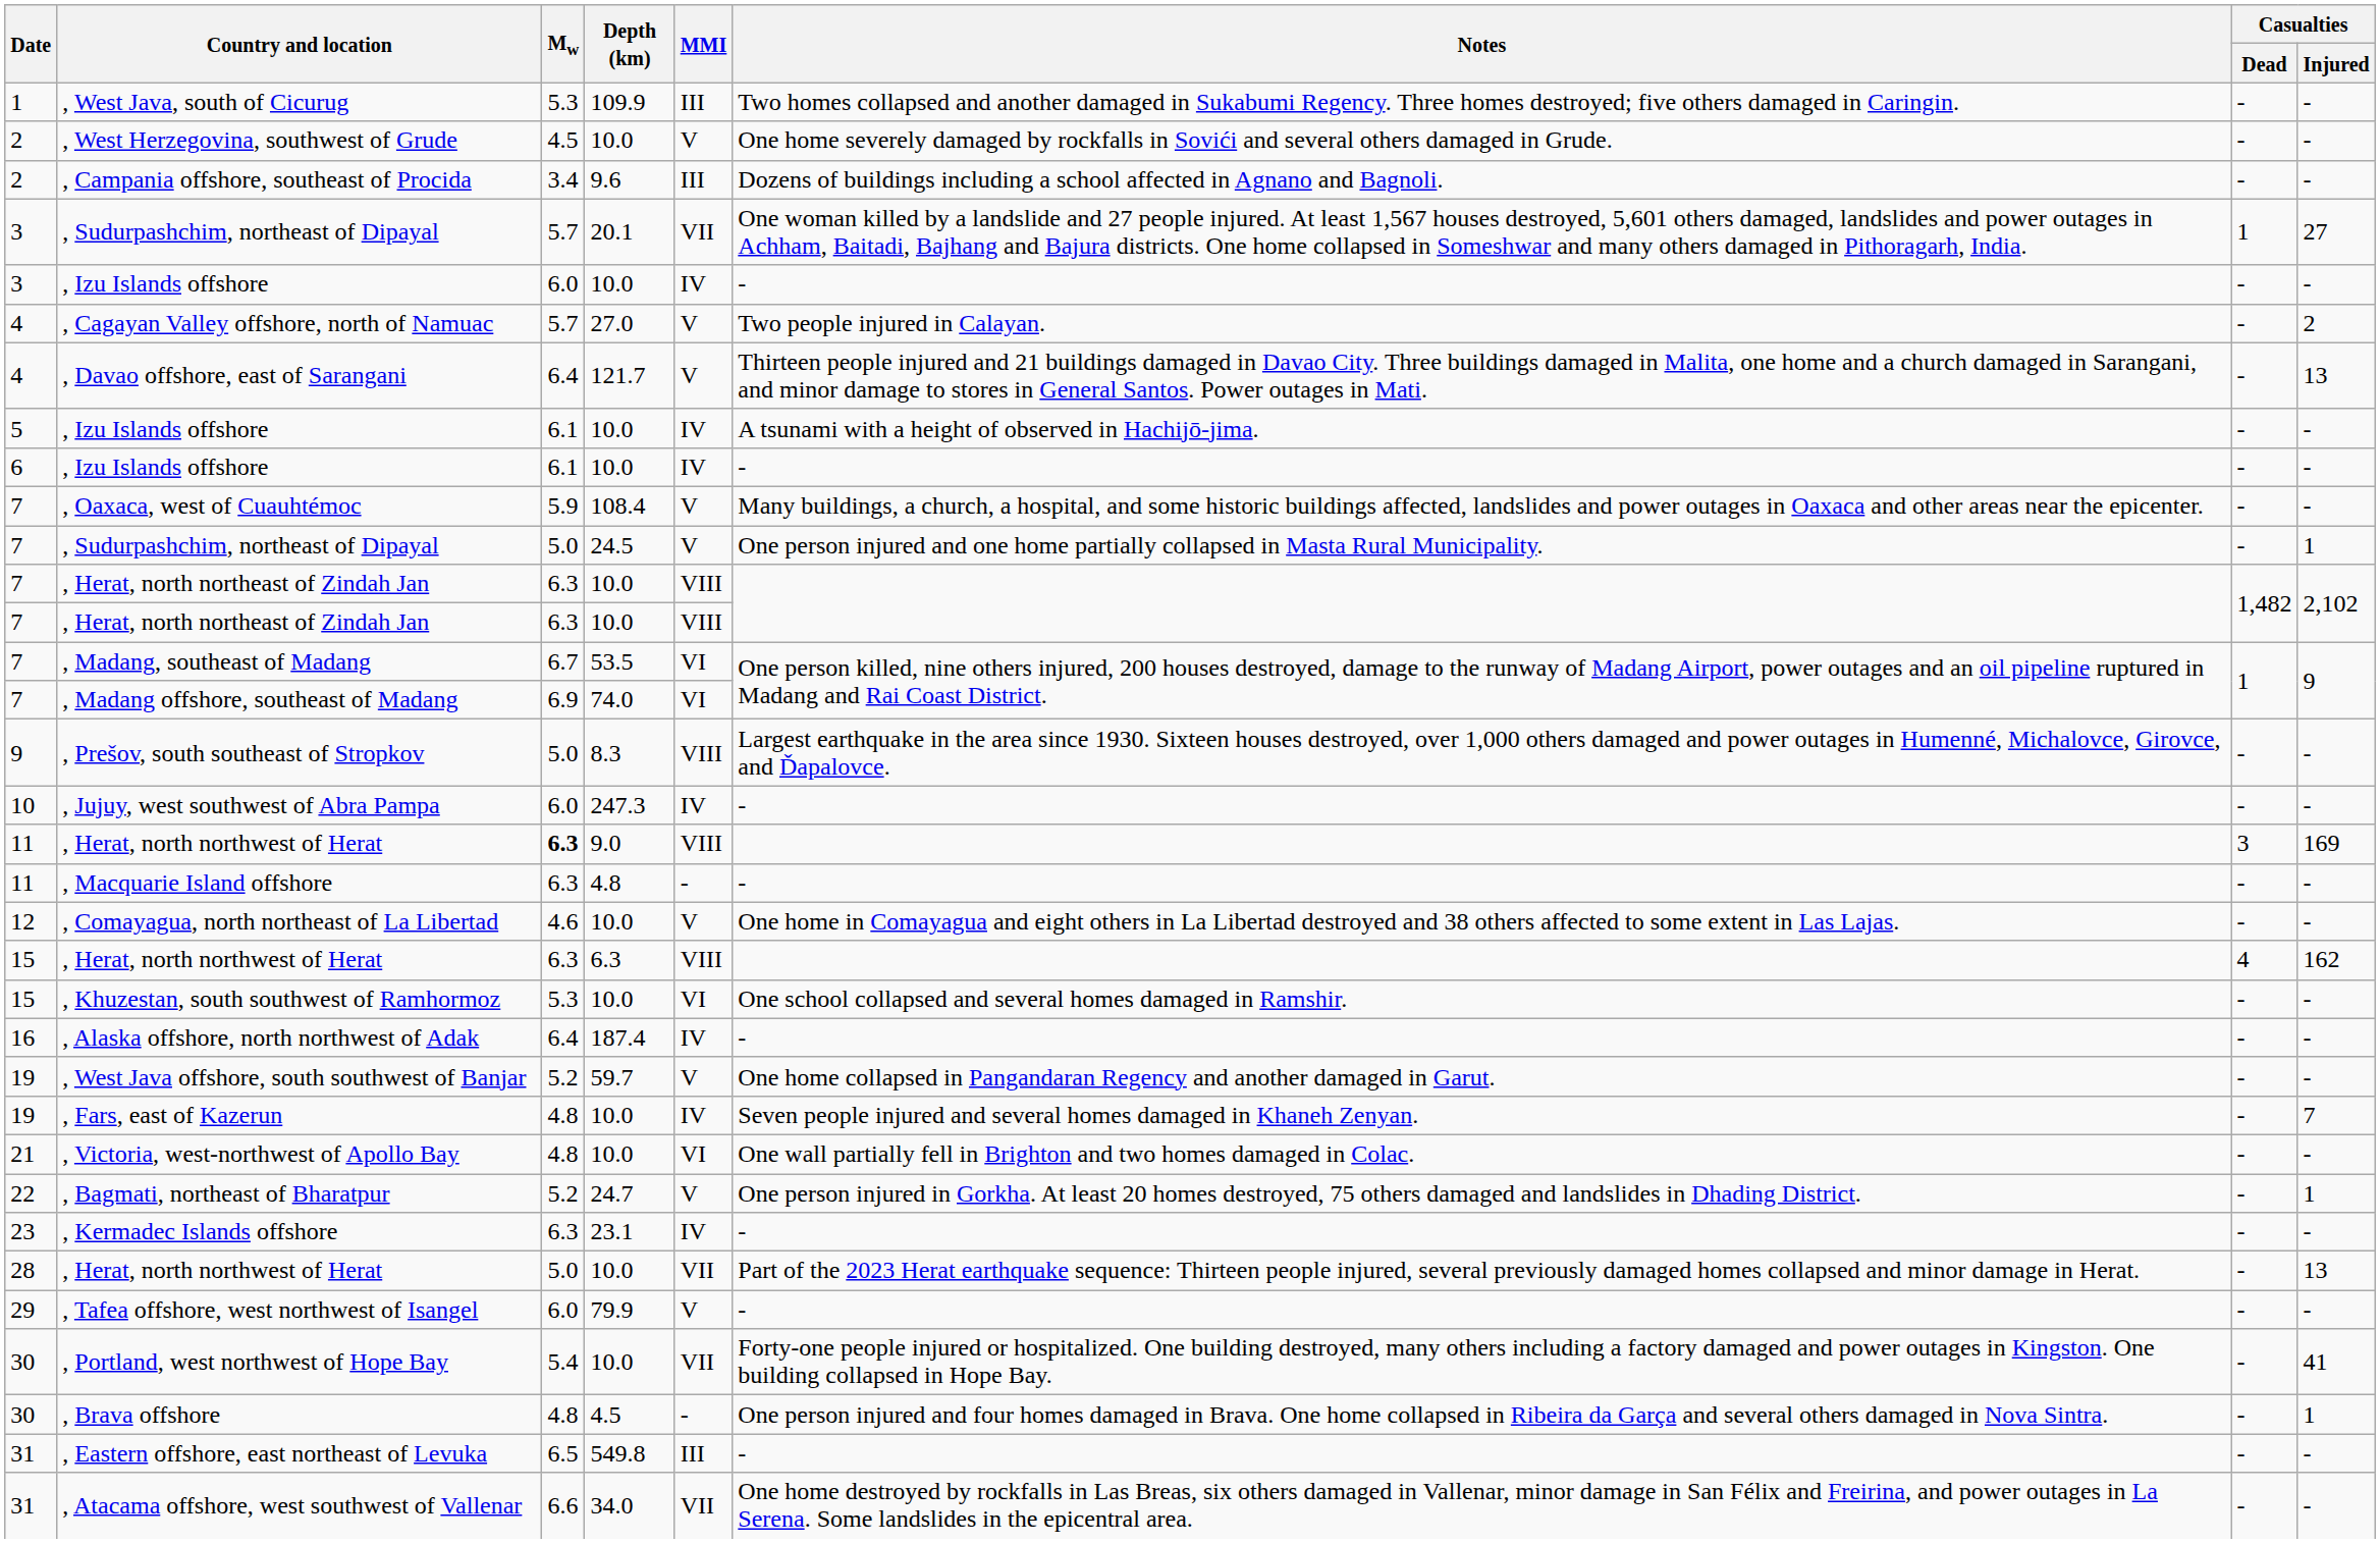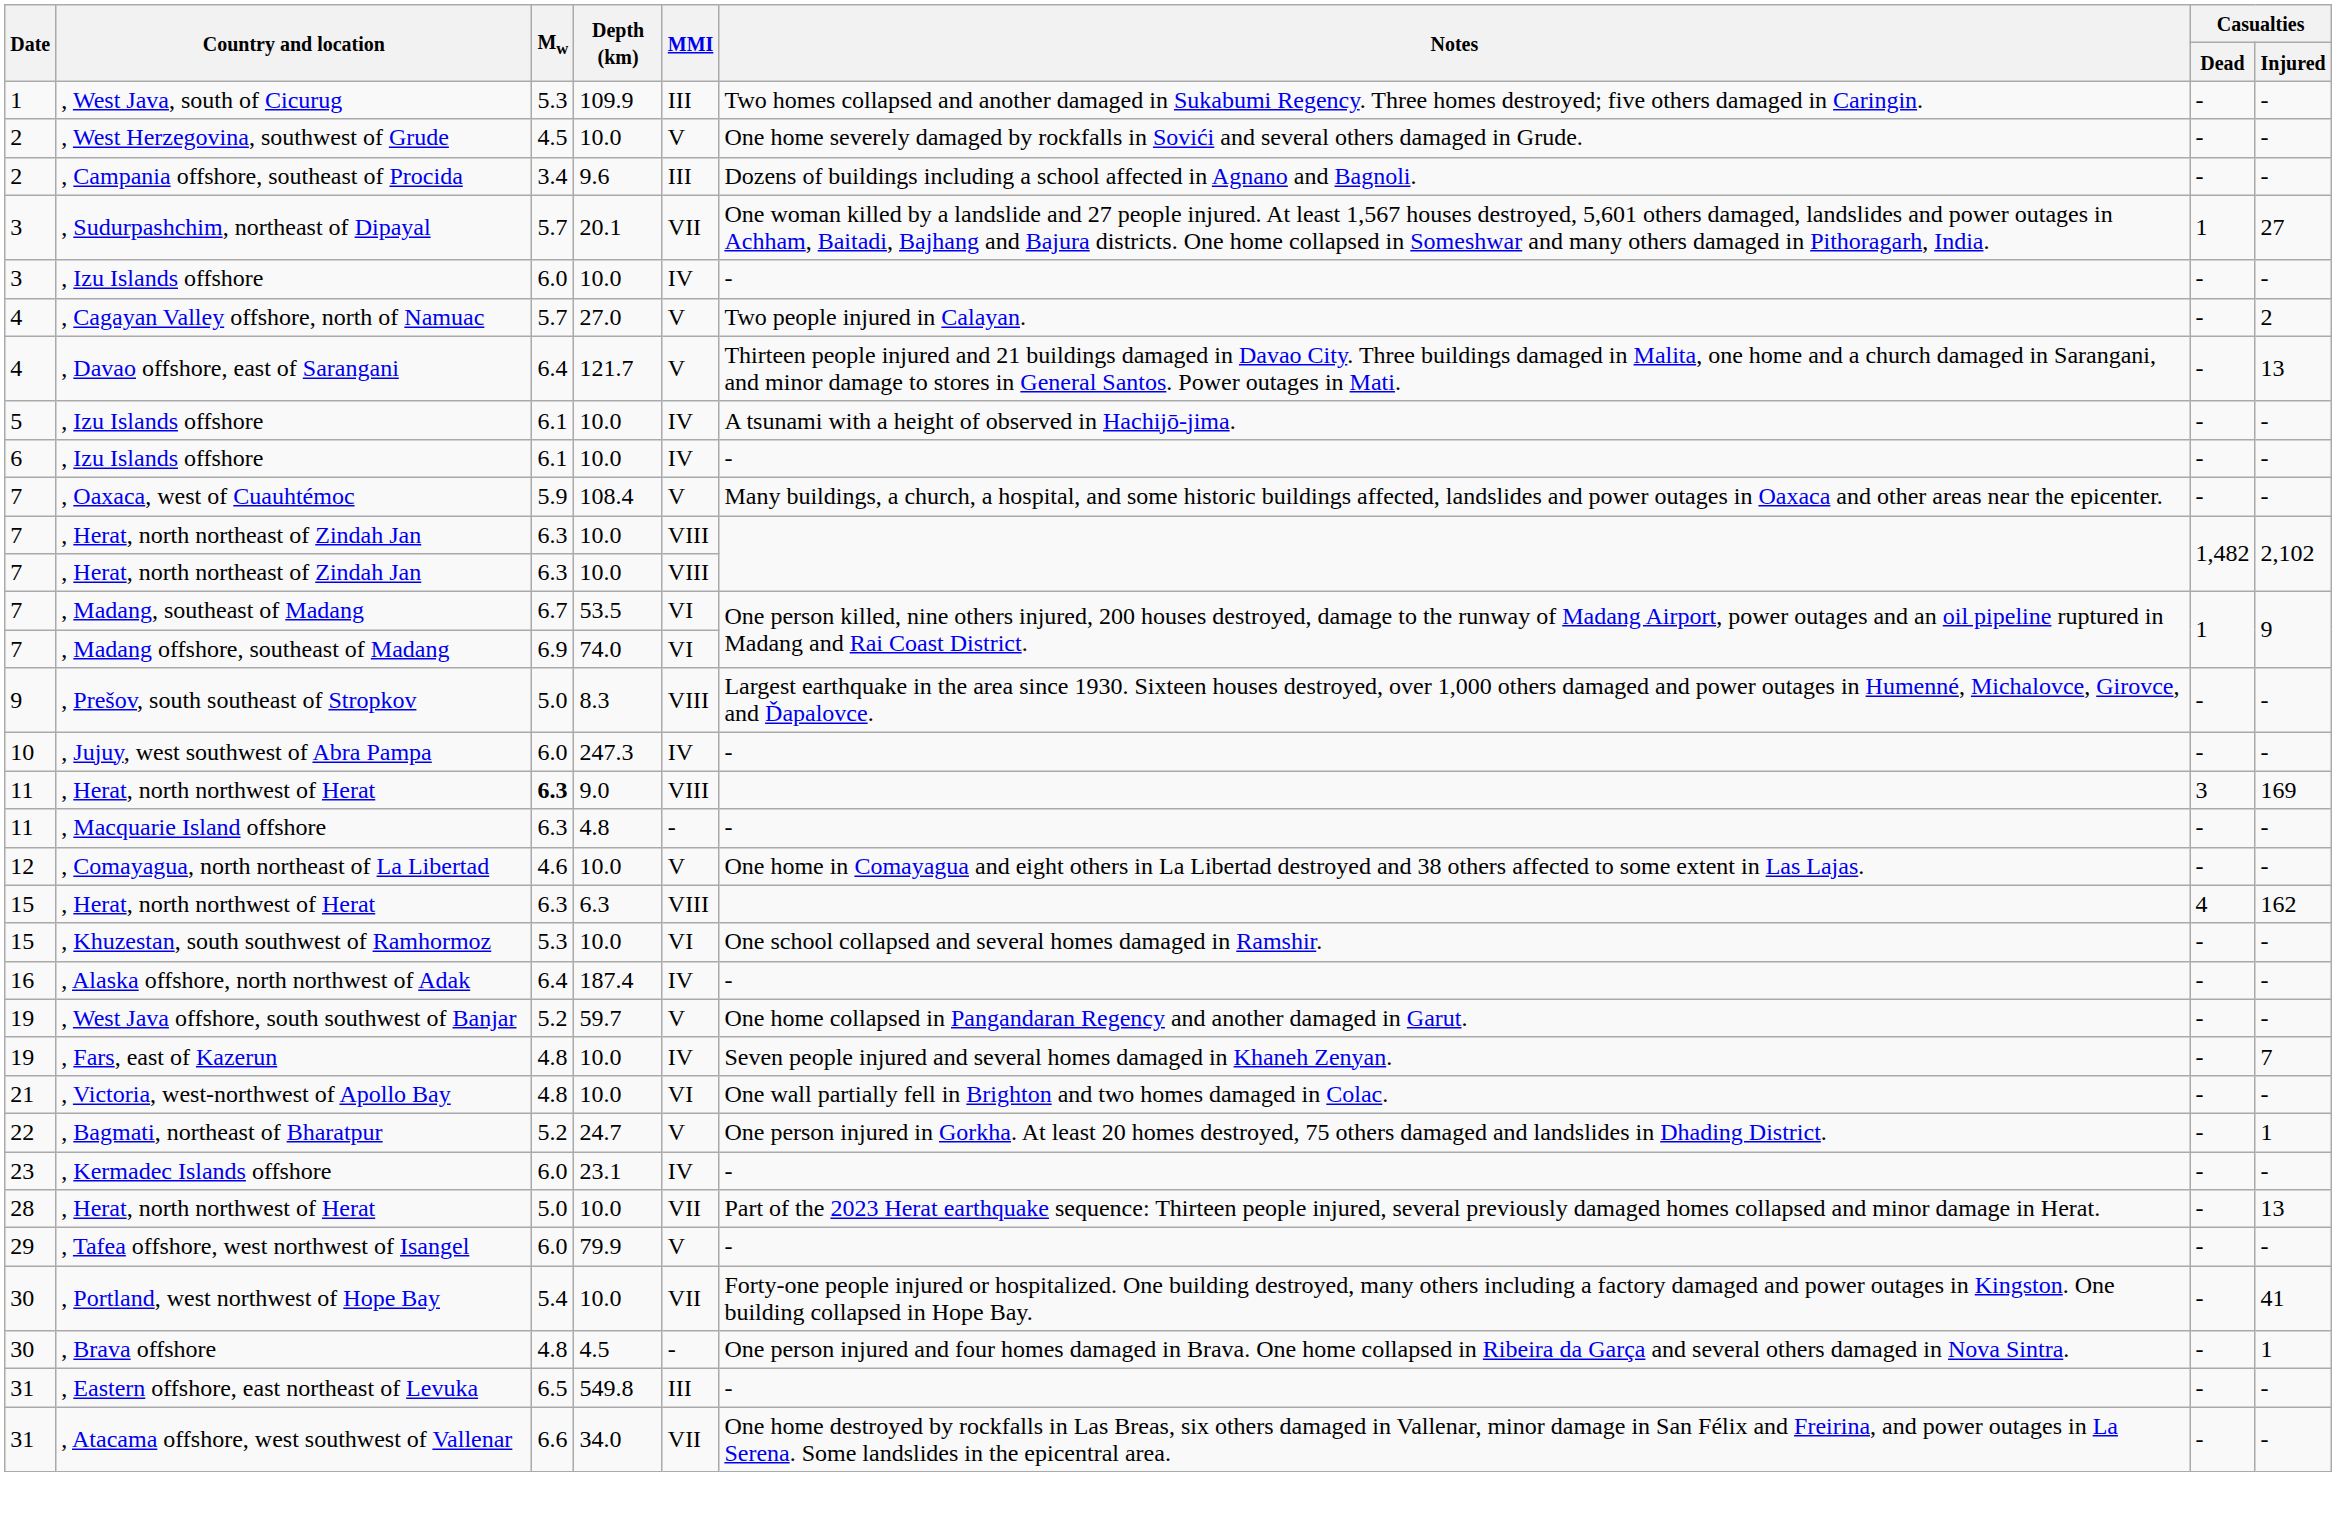 <table class="wikitable sortable" style="border:1px black;  margin-left:1em;">
 <tr>
 <th rowspan="2"><small>Date</small></th>
 <th rowspan="2" style="width: 310px"><small>Country and location</small></th>
 <th rowspan="2"><small>M<sub>w</sub></small></th>
 <th rowspan="2"><small>Depth (km)</small></th>
 <th rowspan="2"><small><a href='#'>MMI</a></small></th>
 <th rowspan="2" class="unsortable"><small>Notes</small></th>
 <th colspan="2"><small>Casualties</small></th>
 </tr>
 <tr>
 <th><small>Dead</small></th>
 <th><small>Injured</small></th>
 </tr>
 <tr>
 <td>1</td>
 <td>, <a href='#'>West Java</a>,  south of <a href='#'>Cicurug</a></td>
 <td>5.3</td>
 <td>109.9</td>
 <td>III</td>
 <td>Two homes collapsed and another damaged in <a href='#'>Sukabumi Regency</a>. Three homes destroyed; five others damaged in <a href='#'>Caringin</a>.</td>
 <td>-</td>
 <td>-</td>
 </tr>
 <tr>
 <td>2</td>
 <td>, <a href='#'>West Herzegovina</a>,  southwest of <a href='#'>Grude</a></td>
 <td>4.5</td>
 <td>10.0</td>
 <td>V</td>
 <td>One home severely damaged by rockfalls in <a href='#'>Sovići</a> and several others damaged in Grude.</td>
 <td>-</td>
 <td>-</td>
 </tr>
 <tr>
 <td>2</td>
 <td>, <a href='#'>Campania</a> offshore,  southeast of <a href='#'>Procida</a></td>
 <td>3.4</td>
 <td>9.6</td>
 <td>III</td>
 <td>Dozens of buildings including a school affected in <a href='#'>Agnano</a> and <a href='#'>Bagnoli</a>.</td>
 <td>-</td>
 <td>-</td>
 </tr>
 <tr>
 <td>3</td>
 <td>, <a href='#'>Sudurpashchim</a>,  northeast of <a href='#'>Dipayal</a></td>
 <td>5.7</td>
 <td>20.1</td>
 <td>VII</td>
 <td>One woman killed by a landslide and 27 people injured. At least 1,567 houses destroyed, 5,601 others damaged, landslides and power outages in <a href='#'>Achham</a>, <a href='#'>Baitadi</a>, <a href='#'>Bajhang</a> and <a href='#'>Bajura</a> districts. One home collapsed in <a href='#'>Someshwar</a> and many others damaged in <a href='#'>Pithoragarh</a>, <a href='#'>India</a>.</td>
 <td>1</td>
 <td>27</td>
 </tr>
 <tr>
 <td>3</td>
 <td>, <a href='#'>Izu Islands</a> offshore</td>
 <td>6.0</td>
 <td>10.0</td>
 <td>IV</td>
 <td>-</td>
 <td>-</td>
 <td>-</td>
 </tr>
 <tr>
 <td>4</td>
 <td>, <a href='#'>Cagayan Valley</a> offshore,  north of <a href='#'>Namuac</a></td>
 <td>5.7</td>
 <td>27.0</td>
 <td>V</td>
 <td>Two people injured in <a href='#'>Calayan</a>.</td>
 <td>-</td>
 <td>2</td>
 </tr>
 <tr>
 <td>4</td>
 <td>, <a href='#'>Davao</a> offshore,  east of <a href='#'>Sarangani</a></td>
 <td>6.4</td>
 <td>121.7</td>
 <td>V</td>
 <td>Thirteen people injured and 21 buildings damaged in <a href='#'>Davao City</a>. Three buildings damaged in <a href='#'>Malita</a>, one home and a church damaged in Sarangani, and minor damage to stores in <a href='#'>General Santos</a>. Power outages in <a href='#'>Mati</a>.</td>
 <td>-</td>
 <td>13</td>
 </tr>
 <tr>
 <td>5</td>
 <td>, <a href='#'>Izu Islands</a> offshore</td>
 <td>6.1</td>
 <td>10.0</td>
 <td>IV</td>
 <td>A tsunami with a height of  observed in <a href='#'>Hachijō-jima</a>.</td>
 <td>-</td>
 <td>-</td>
 </tr>
 <tr>
 <td>6</td>
 <td>, <a href='#'>Izu Islands</a> offshore</td>
 <td>6.1</td>
 <td>10.0</td>
 <td>IV</td>
 <td>-</td>
 <td>-</td>
 <td>-</td>
 </tr>
 <tr>
 <td>7</td>
 <td>, <a href='#'>Oaxaca</a>,  west of <a href='#'>Cuauhtémoc</a></td>
 <td>5.9</td>
 <td>108.4</td>
 <td>V</td>
 <td>Many buildings, a church, a hospital, and some historic buildings affected, landslides and power outages in <a href='#'>Oaxaca</a> and other areas near the epicenter.</td>
 <td>-</td>
 <td>-</td>
-</tr>
-<tr>
-<td>7</td>
-<td>, <a href='#'>Sudurpashchim</a>,  northeast of <a href='#'>Dipayal</a></td>
-<td>5.0</td>
-<td>24.5</td>
-<td>V</td>
-<td>One person injured and one home partially collapsed in <a href='#'>Masta Rural Municipality</a>.</td>
-<td>-</td>
-<td>1</td>
 </tr>
 <tr>
 <td>7</td>
 <td>, <a href='#'>Herat</a>,  north northeast of <a href='#'>Zindah Jan</a></td>
 <td>6.3</td>
 <td>10.0</td>
 <td>VIII</td>
 <td rowspan="2"></td>
 <td rowspan="2">1,482</td>
 <td rowspan="2">2,102</td>
 </tr>
 <tr>
 <td>7</td>
 <td>, <a href='#'>Herat</a>,  north northeast of <a href='#'>Zindah Jan</a></td>
 <td>6.3</td>
 <td>10.0</td>
 <td>VIII</td>
 </tr>
 <tr>
 <td>7</td>
 <td>, <a href='#'>Madang</a>,  southeast of <a href='#'>Madang</a></td>
 <td>6.7</td>
 <td>53.5</td>
 <td>VI</td>
 <td rowspan="2">One person killed, nine others injured, 200 houses destroyed, damage to the runway of <a href='#'>Madang Airport</a>, power outages and an <a href='#'>oil pipeline</a> ruptured in Madang and <a href='#'>Rai Coast District</a>.</td>
 <td rowspan="2">1</td>
 <td rowspan="2">9</td>
 </tr>
 <tr>
 <td>7</td>
 <td>, <a href='#'>Madang</a> offshore,  southeast of <a href='#'>Madang</a></td>
 <td>6.9</td>
 <td>74.0</td>
 <td>VI</td>
 </tr>
 <tr>
 <td>9</td>
 <td>, <a href='#'>Prešov</a>,  south southeast of <a href='#'>Stropkov</a></td>
 <td>5.0</td>
 <td>8.3</td>
 <td>VIII</td>
 <td>Largest earthquake in the area since 1930. Sixteen houses destroyed, over 1,000 others damaged and power outages in <a href='#'>Humenné</a>, <a href='#'>Michalovce</a>, <a href='#'>Girovce</a>, and <a href='#'>Ďapalovce</a>.</td>
 <td>-</td>
 <td>-</td>
 </tr>
 <tr>
 <td>10</td>
 <td>, <a href='#'>Jujuy</a>,  west southwest of <a href='#'>Abra Pampa</a></td>
 <td>6.0</td>
 <td>247.3</td>
 <td>IV</td>
 <td>-</td>
 <td>-</td>
 <td>-</td>
 </tr>
 <tr>
 <td>11</td>
 <td>, <a href='#'>Herat</a>,  north northwest of <a href='#'>Herat</a></td>
 <td><strong>6.3</strong></td>
 <td>9.0</td>
 <td>VIII</td>
 <td></td>
 <td>3</td>
 <td>169</td>
 </tr>
 <tr>
 <td>11</td>
 <td>, <a href='#'>Macquarie Island</a> offshore</td>
 <td>6.3</td>
 <td>4.8</td>
 <td>-</td>
 <td>-</td>
 <td>-</td>
 <td>-</td>
 </tr>
 <tr>
 <td>12</td>
 <td>, <a href='#'>Comayagua</a>,  north northeast of <a href='#'>La Libertad</a></td>
 <td>4.6</td>
 <td>10.0</td>
 <td>V</td>
 <td>One home in <a href='#'>Comayagua</a> and eight others in La Libertad destroyed and 38 others affected to some extent in <a href='#'>Las Lajas</a>.</td>
 <td>-</td>
 <td>-</td>
 </tr>
 <tr>
 <td>15</td>
 <td>, <a href='#'>Herat</a>,  north northwest of <a href='#'>Herat</a></td>
 <td>6.3</td>
 <td>6.3</td>
 <td>VIII</td>
 <td></td>
 <td>4</td>
 <td>162</td>
 </tr>
 <tr>
 <td>15</td>
 <td>, <a href='#'>Khuzestan</a>,  south southwest of <a href='#'>Ramhormoz</a></td>
 <td>5.3</td>
 <td>10.0</td>
 <td>VI</td>
 <td>One school collapsed and several homes damaged in <a href='#'>Ramshir</a>.</td>
 <td>-</td>
 <td>-</td>
 </tr>
 <tr>
 <td>16</td>
 <td>, <a href='#'>Alaska</a> offshore,  north northwest of <a href='#'>Adak</a></td>
 <td>6.4</td>
 <td>187.4</td>
 <td>IV</td>
 <td>-</td>
 <td>-</td>
 <td>-</td>
 </tr>
 <tr>
 <td>19</td>
 <td>, <a href='#'>West Java</a> offshore,  south southwest of <a href='#'>Banjar</a></td>
 <td>5.2</td>
 <td>59.7</td>
 <td>V</td>
 <td>One home collapsed in <a href='#'>Pangandaran Regency</a> and another damaged in <a href='#'>Garut</a>.</td>
 <td>-</td>
 <td>-</td>
 </tr>
 <tr>
 <td>19</td>
 <td>, <a href='#'>Fars</a>,  east of <a href='#'>Kazerun</a></td>
 <td>4.8</td>
 <td>10.0</td>
 <td>IV</td>
 <td>Seven people injured and several homes damaged in <a href='#'>Khaneh Zenyan</a>.</td>
 <td>-</td>
 <td>7</td>
 </tr>
 <tr>
 <td>21</td>
 <td>, <a href='#'>Victoria</a>,  west-northwest of <a href='#'>Apollo Bay</a></td>
 <td>4.8</td>
 <td>10.0</td>
 <td>VI</td>
 <td>One wall partially fell in <a href='#'>Brighton</a> and two homes damaged in <a href='#'>Colac</a>.</td>
 <td>-</td>
 <td>-</td>
 </tr>
 <tr>
 <td>22</td>
 <td>, <a href='#'>Bagmati</a>,  northeast of <a href='#'>Bharatpur</a></td>
 <td>5.2</td>
 <td>24.7</td>
 <td>V</td>
 <td>One person injured in <a href='#'>Gorkha</a>. At least 20 homes destroyed, 75 others damaged and landslides in <a href='#'>Dhading District</a>.</td>
 <td>-</td>
 <td>1</td>
 </tr>
 <tr>
 <td>23</td>
 <td>, <a href='#'>Kermadec Islands</a> offshore</td>
-<td>6.3</td>
+<td>6.0</td>
 <td>23.1</td>
 <td>IV</td>
 <td>-</td>
 <td>-</td>
 <td>-</td>
 </tr>
 <tr>
 <td>28</td>
 <td>, <a href='#'>Herat</a>,  north northwest of <a href='#'>Herat</a></td>
 <td>5.0</td>
 <td>10.0</td>
 <td>VII</td>
 <td>Part of the <a href='#'>2023 Herat earthquake</a> sequence: Thirteen people injured, several previously damaged homes collapsed and minor damage in Herat.</td>
 <td>-</td>
 <td>13</td>
 </tr>
 <tr>
 <td>29</td>
 <td>, <a href='#'>Tafea</a> offshore,  west northwest of <a href='#'>Isangel</a></td>
 <td>6.0</td>
 <td>79.9</td>
 <td>V</td>
 <td>-</td>
 <td>-</td>
 <td>-</td>
 </tr>
 <tr>
 <td>30</td>
 <td>, <a href='#'>Portland</a>,  west northwest of <a href='#'>Hope Bay</a></td>
 <td>5.4</td>
 <td>10.0</td>
 <td>VII</td>
 <td>Forty-one people injured or hospitalized. One building destroyed, many others including a factory damaged and power outages in <a href='#'>Kingston</a>. One building collapsed in Hope Bay.</td>
 <td>-</td>
 <td>41</td>
 </tr>
 <tr>
 <td>30</td>
 <td>, <a href='#'>Brava</a> offshore</td>
 <td>4.8</td>
 <td>4.5</td>
 <td>-</td>
 <td>One person injured and four homes damaged in Brava. One home collapsed in <a href='#'>Ribeira da Garça</a> and several others damaged in <a href='#'>Nova Sintra</a>.</td>
 <td>-</td>
 <td>1</td>
 </tr>
 <tr>
 <td>31</td>
 <td>, <a href='#'>Eastern</a> offshore,  east northeast of <a href='#'>Levuka</a></td>
 <td>6.5</td>
 <td>549.8</td>
 <td>III</td>
 <td>-</td>
 <td>-</td>
 <td>-</td>
 </tr>
 <tr>
 <td>31</td>
 <td>, <a href='#'>Atacama</a> offshore,  west southwest of <a href='#'>Vallenar</a></td>
 <td>6.6</td>
 <td>34.0</td>
 <td>VII</td>
 <td>One home destroyed by rockfalls in Las Breas, six others damaged in Vallenar, minor damage in San Félix and <a href='#'>Freirina</a>, and power outages in <a href='#'>La Serena</a>. Some landslides in the epicentral area.</td>
 <td>-</td>
 <td>-</td>
 </tr>
 <tr>
 </tr>
 </table>
